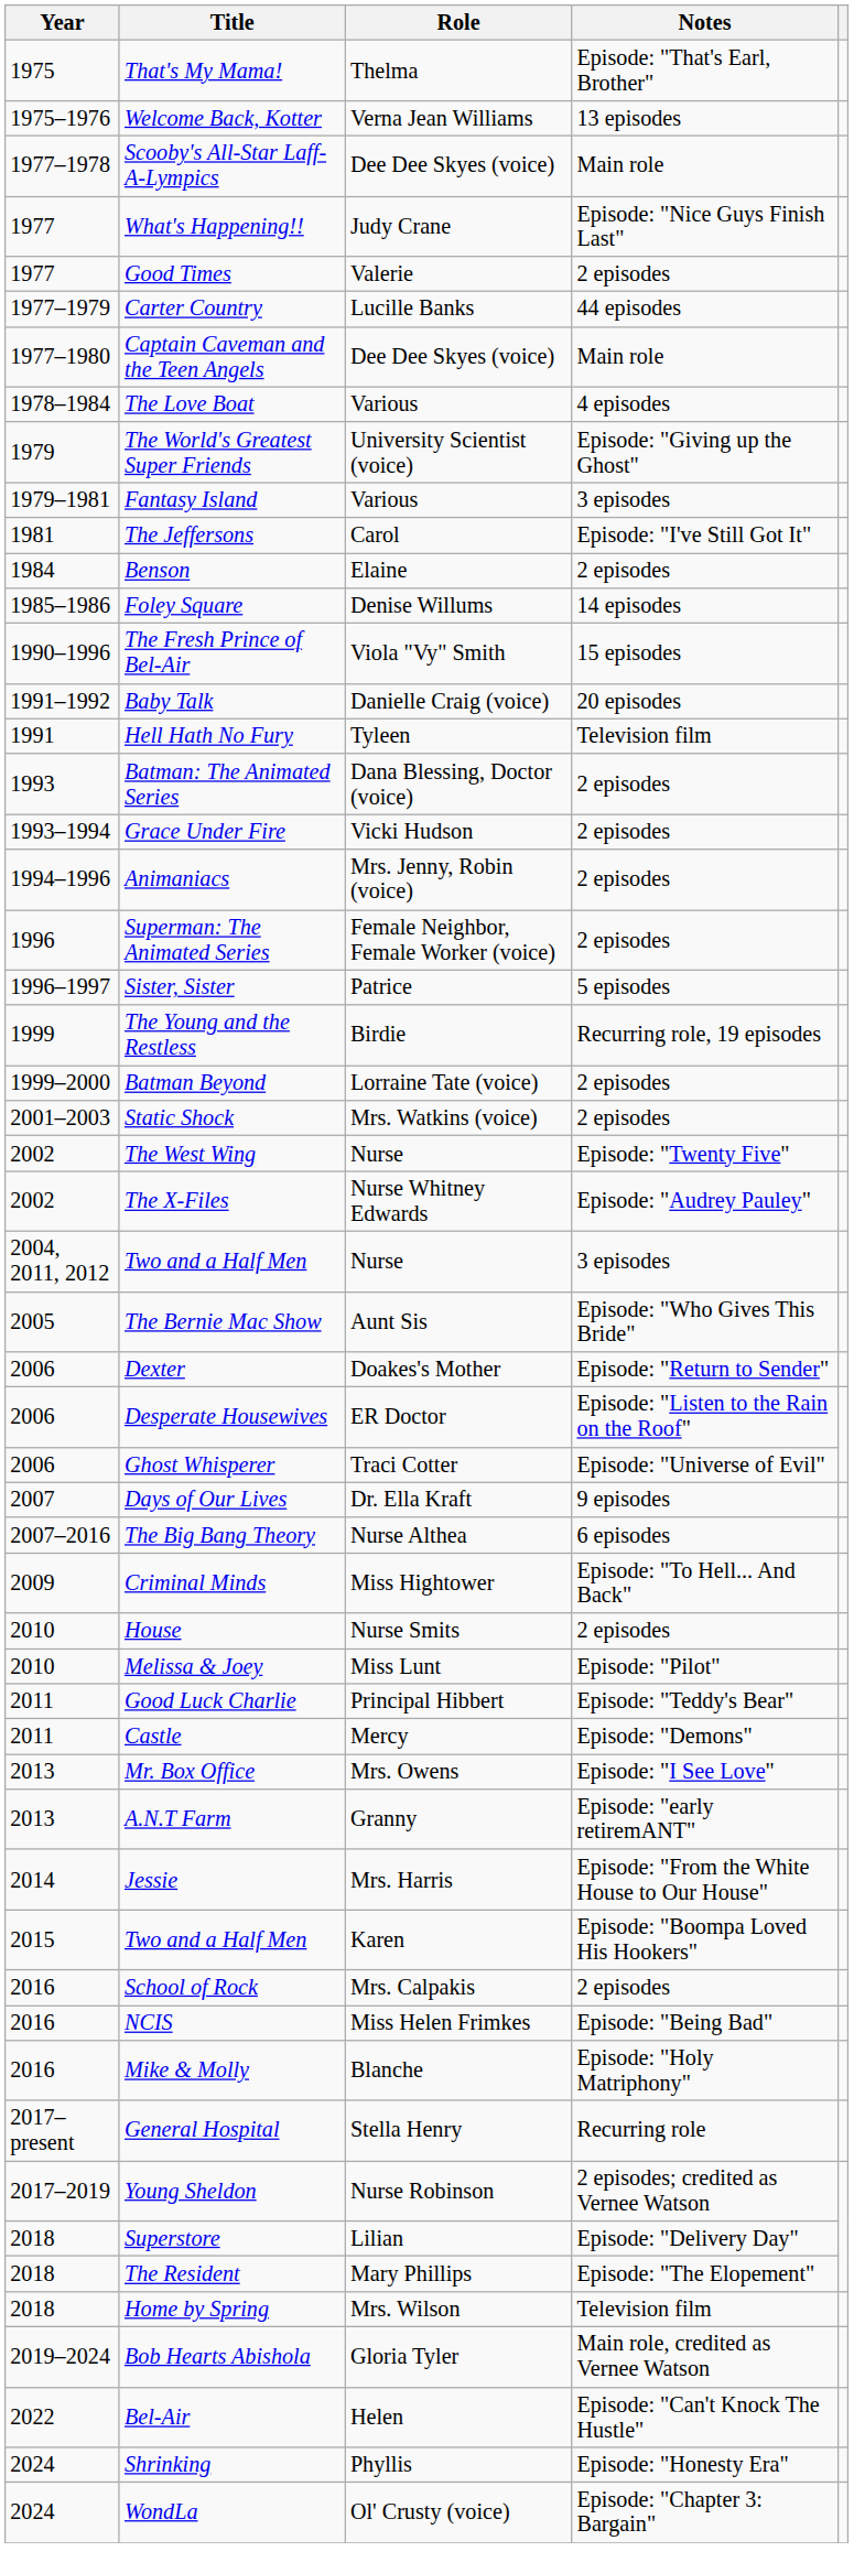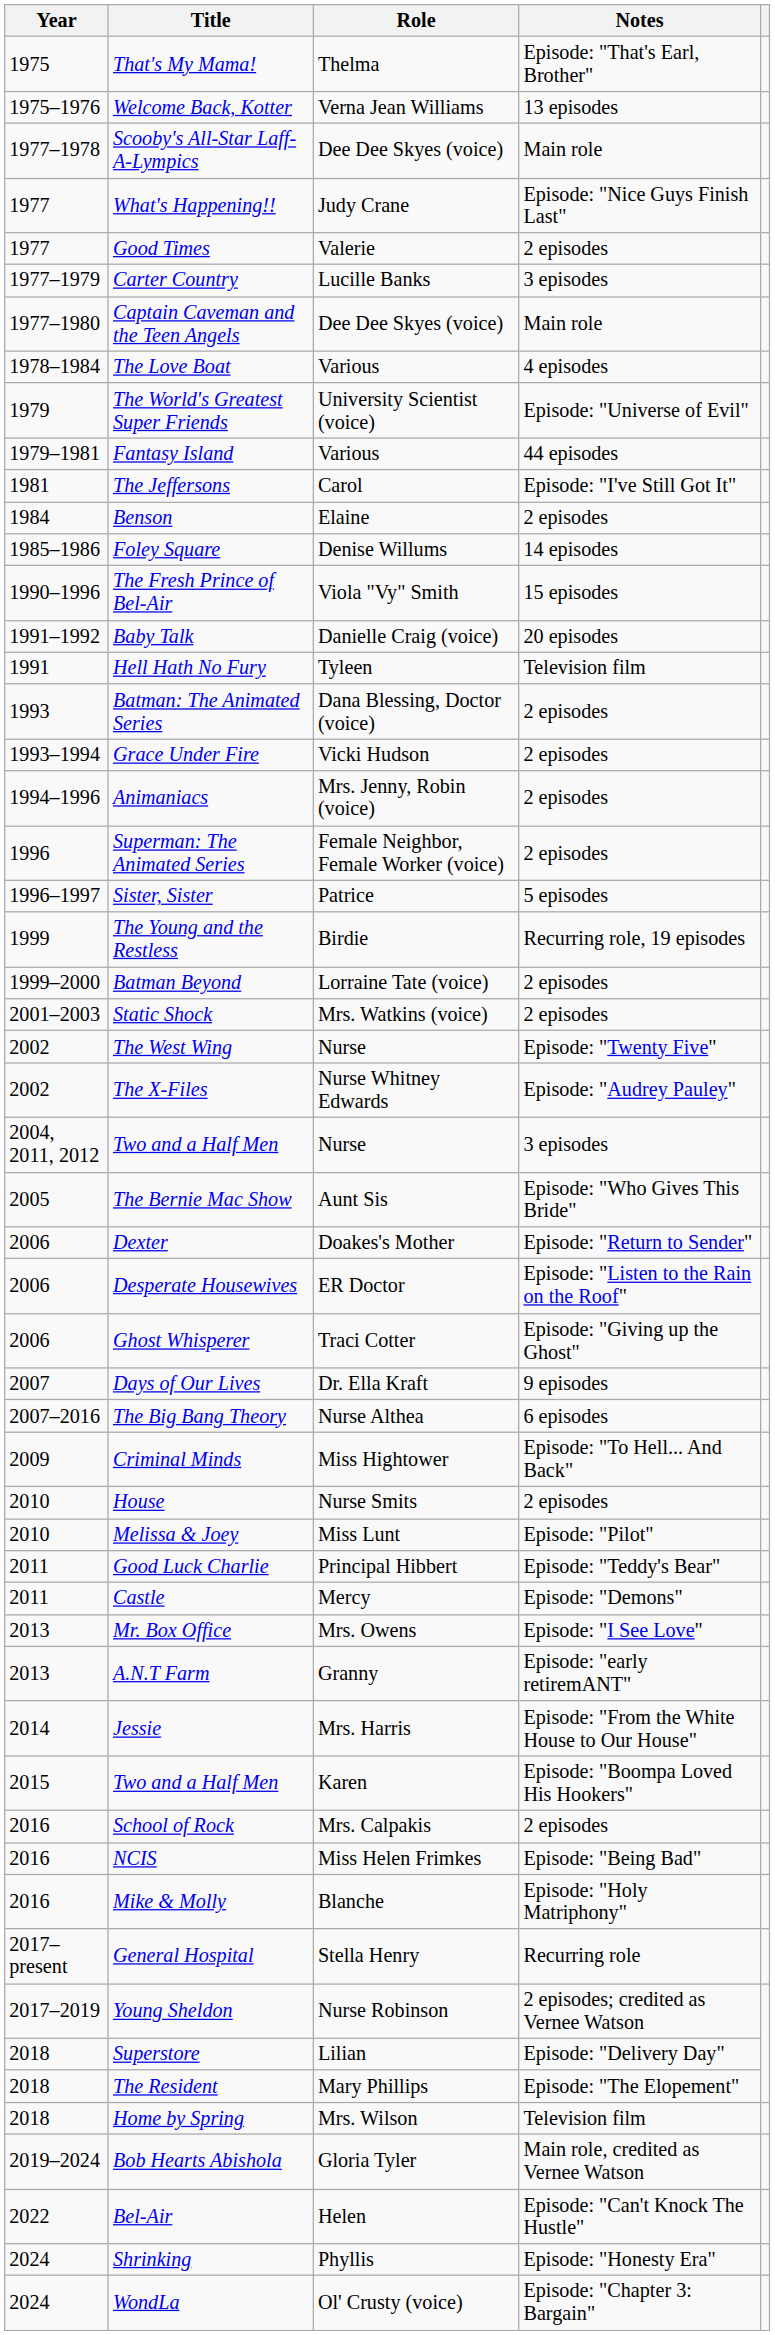 <table class="wikitable sortable">
 <tr>
 <th>Year</th>
 <th>Title</th>
 <th>Role</th>
 <th class="unsortable">Notes</th>
 <th class="unsortable"></th>
 </tr>
 <tr>
 <td>1975</td>
 <td><em><a href='#'>That's My Mama!</a></em></td>
 <td>Thelma</td>
 <td>Episode: "That's Earl, Brother"</td>
 </tr>
 <tr>
 <td>1975–1976</td>
 <td><em><a href='#'>Welcome Back, Kotter</a></em></td>
 <td>Verna Jean Williams</td>
 <td>13 episodes</td>
 <td></td>
 </tr>
 <tr>
 <td>1977–1978</td>
 <td><em><a href='#'>Scooby's All-Star Laff-A-Lympics</a></em></td>
 <td>Dee Dee Skyes (voice)</td>
 <td>Main role</td>
 <td></td>
 </tr>
 <tr>
 <td>1977</td>
 <td><em><a href='#'>What's Happening!!</a></em></td>
 <td>Judy Crane</td>
 <td>Episode: "Nice Guys Finish Last"</td>
 <td></td>
 </tr>
 <tr>
 <td>1977</td>
 <td><em><a href='#'>Good Times</a></em></td>
 <td>Valerie</td>
 <td>2 episodes</td>
 <td></td>
 </tr>
 <tr>
 <td>1977–1979</td>
 <td><em><a href='#'>Carter Country</a></em></td>
 <td>Lucille Banks</td>
-<td>44 episodes</td>
+<td>3 episodes</td>
 <td></td>
 </tr>
 <tr>
 <td>1977–1980</td>
 <td><em><a href='#'>Captain Caveman and the Teen Angels</a></em></td>
 <td>Dee Dee Skyes (voice)</td>
 <td>Main role</td>
 <td></td>
 </tr>
 <tr>
 <td>1978–1984</td>
 <td><em><a href='#'>The Love Boat</a></em></td>
 <td>Various</td>
 <td>4 episodes</td>
 <td></td>
 </tr>
 <tr>
 <td>1979</td>
 <td><em><a href='#'>The World's Greatest Super Friends</a></em></td>
 <td>University Scientist (voice)</td>
-<td>Episode: "Giving up the Ghost"</td>
+<td>Episode: "Universe of Evil"</td>
 <td></td>
 </tr>
 <tr>
 <td>1979–1981</td>
 <td><em><a href='#'>Fantasy Island</a></em></td>
 <td>Various</td>
-<td>3 episodes</td>
+<td>44 episodes</td>
 <td></td>
 </tr>
 <tr>
 <td>1981</td>
 <td><em><a href='#'>The Jeffersons</a></em></td>
 <td>Carol</td>
 <td>Episode: "I've Still Got It"</td>
 <td></td>
 </tr>
 <tr>
 <td>1984</td>
 <td><em><a href='#'>Benson</a></em></td>
 <td>Elaine</td>
 <td>2 episodes</td>
 <td></td>
 </tr>
 <tr>
 <td>1985–1986</td>
 <td><em><a href='#'>Foley Square</a></em></td>
 <td>Denise Willums</td>
 <td>14 episodes</td>
 <td></td>
 </tr>
 <tr>
 <td>1990–1996</td>
 <td><em><a href='#'>The Fresh Prince of Bel-Air</a></em></td>
 <td>Viola "Vy" Smith</td>
 <td>15 episodes</td>
 <td></td>
 </tr>
 <tr>
 <td>1991–1992</td>
 <td><em><a href='#'>Baby Talk</a></em></td>
 <td>Danielle Craig (voice)</td>
 <td>20 episodes</td>
 <td></td>
 </tr>
 <tr>
 <td>1991</td>
 <td><em><a href='#'>Hell Hath No Fury</a></em></td>
 <td>Tyleen</td>
 <td>Television film</td>
 <td></td>
 </tr>
 <tr>
 <td>1993</td>
 <td><em><a href='#'>Batman: The Animated Series</a></em></td>
 <td>Dana Blessing, Doctor (voice)</td>
 <td>2 episodes</td>
 <td></td>
 </tr>
 <tr>
 <td>1993–1994</td>
 <td><em><a href='#'>Grace Under Fire</a></em></td>
 <td>Vicki Hudson</td>
 <td>2 episodes</td>
 <td></td>
 </tr>
 <tr>
 <td>1994–1996</td>
 <td><em><a href='#'>Animaniacs</a></em></td>
 <td>Mrs. Jenny, Robin (voice)</td>
 <td>2 episodes</td>
 <td></td>
 </tr>
 <tr>
 <td>1996</td>
 <td><em><a href='#'>Superman: The Animated Series</a></em></td>
 <td>Female Neighbor, Female Worker (voice)</td>
 <td>2 episodes</td>
 <td></td>
 </tr>
 <tr>
 <td>1996–1997</td>
 <td><em><a href='#'>Sister, Sister</a></em></td>
 <td>Patrice</td>
 <td>5 episodes</td>
 <td></td>
 </tr>
 <tr>
 <td>1999</td>
 <td><em><a href='#'>The Young and the Restless</a></em></td>
 <td>Birdie</td>
 <td>Recurring role, 19 episodes</td>
 <td></td>
 </tr>
 <tr>
 <td>1999–2000</td>
 <td><em><a href='#'>Batman Beyond</a></em></td>
 <td>Lorraine Tate (voice)</td>
 <td>2 episodes</td>
 <td></td>
 </tr>
 <tr>
 <td>2001–2003</td>
 <td><em><a href='#'>Static Shock</a></em></td>
 <td>Mrs. Watkins (voice)</td>
 <td>2 episodes</td>
 <td></td>
 </tr>
 <tr>
 <td>2002</td>
 <td><em><a href='#'>The West Wing</a></em></td>
 <td>Nurse</td>
 <td>Episode: "<a href='#'>Twenty Five</a>"</td>
 <td></td>
 </tr>
 <tr>
 <td>2002</td>
 <td><em><a href='#'>The X-Files</a></em></td>
 <td>Nurse Whitney Edwards</td>
 <td>Episode: "<a href='#'>Audrey Pauley</a>"</td>
 <td></td>
 </tr>
 <tr>
 <td>2004, 2011, 2012</td>
 <td><em><a href='#'>Two and a Half Men</a></em></td>
 <td>Nurse</td>
 <td>3 episodes</td>
 <td></td>
 </tr>
 <tr>
 <td>2005</td>
 <td><em><a href='#'>The Bernie Mac Show</a></em></td>
 <td>Aunt Sis</td>
 <td>Episode: "Who Gives This Bride"</td>
 <td></td>
 </tr>
 <tr>
 <td>2006</td>
 <td><em><a href='#'>Dexter</a></em></td>
 <td>Doakes's Mother</td>
 <td>Episode: "<a href='#'>Return to Sender</a>"</td>
 <td></td>
 </tr>
 <tr>
 <td>2006</td>
 <td><em><a href='#'>Desperate Housewives</a></em></td>
 <td>ER Doctor</td>
 <td>Episode: "<a href='#'>Listen to the Rain on the Roof</a>"</td>
 </tr>
 <tr>
 <td>2006</td>
 <td><em><a href='#'>Ghost Whisperer</a></em></td>
 <td>Traci Cotter</td>
-<td>Episode: "Universe of Evil"</td>
+<td>Episode: "Giving up the Ghost"</td>
 </tr>
 <tr>
 <td>2007</td>
 <td><em><a href='#'>Days of Our Lives</a></em></td>
 <td>Dr. Ella Kraft</td>
 <td>9 episodes</td>
 <td></td>
 </tr>
 <tr>
 <td>2007–2016</td>
 <td><em><a href='#'>The Big Bang Theory</a></em></td>
 <td>Nurse Althea</td>
 <td>6 episodes</td>
 <td></td>
 </tr>
 <tr>
 <td>2009</td>
 <td><em><a href='#'>Criminal Minds</a></em></td>
 <td>Miss Hightower</td>
 <td>Episode: "To Hell... And Back"</td>
 <td></td>
 </tr>
 <tr>
 <td>2010</td>
 <td><em><a href='#'>House</a></em></td>
 <td>Nurse Smits</td>
 <td>2 episodes</td>
 <td></td>
 </tr>
 <tr>
 <td>2010</td>
 <td><em><a href='#'>Melissa & Joey</a></em></td>
 <td>Miss Lunt</td>
 <td>Episode: "Pilot"</td>
 <td></td>
 </tr>
 <tr>
 <td>2011</td>
 <td><em><a href='#'>Good Luck Charlie</a></em></td>
 <td>Principal Hibbert</td>
 <td>Episode: "Teddy's Bear"</td>
 <td></td>
 </tr>
 <tr>
 <td>2011</td>
 <td><em><a href='#'>Castle</a></em></td>
 <td>Mercy</td>
 <td>Episode: "Demons"</td>
 <td></td>
 </tr>
 <tr>
 <td>2013</td>
 <td><em><a href='#'>Mr. Box Office</a></em></td>
 <td>Mrs. Owens</td>
 <td>Episode: "<a href='#'>I See Love</a>"</td>
 <td></td>
 </tr>
 <tr>
 <td>2013</td>
 <td><em><a href='#'>A.N.T Farm</a></em></td>
 <td>Granny</td>
 <td>Episode: "early retiremANT"</td>
 <td></td>
 </tr>
 <tr>
 <td>2014</td>
 <td><em><a href='#'>Jessie</a></em></td>
 <td>Mrs. Harris</td>
 <td>Episode: "From the White House to Our House"</td>
 <td></td>
 </tr>
 <tr>
 <td>2015</td>
 <td><em><a href='#'>Two and a Half Men</a></em></td>
 <td>Karen</td>
 <td>Episode: "Boompa Loved His Hookers"</td>
 <td></td>
 </tr>
 <tr>
 <td>2016</td>
 <td><em><a href='#'>School of Rock</a></em></td>
 <td>Mrs. Calpakis</td>
 <td>2 episodes</td>
 <td></td>
 </tr>
 <tr>
 <td>2016</td>
 <td><em> <a href='#'>NCIS</a> </em></td>
 <td>Miss Helen Frimkes</td>
 <td>Episode: "Being Bad"</td>
 <td></td>
 </tr>
 <tr>
 <td>2016</td>
 <td><em><a href='#'>Mike & Molly</a></em></td>
 <td>Blanche</td>
 <td>Episode: "Holy Matriphony"</td>
 <td></td>
 </tr>
 <tr>
 <td>2017–present</td>
 <td><em><a href='#'>General Hospital</a></em></td>
 <td>Stella Henry</td>
 <td>Recurring role</td>
 <td></td>
 </tr>
 <tr>
 <td>2017–2019</td>
 <td><em><a href='#'>Young Sheldon</a></em></td>
 <td>Nurse Robinson</td>
 <td>2 episodes; credited as Vernee Watson</td>
 </tr>
 <tr>
 <td>2018</td>
 <td><em><a href='#'>Superstore</a></em></td>
 <td>Lilian</td>
 <td>Episode: "Delivery Day"</td>
 </tr>
 <tr>
 <td>2018</td>
 <td><em><a href='#'>The Resident</a></em></td>
 <td>Mary Phillips</td>
 <td>Episode: "The Elopement"</td>
 </tr>
 <tr>
 <td>2018</td>
 <td><em><a href='#'>Home by Spring</a></em></td>
 <td>Mrs. Wilson</td>
 <td>Television film</td>
 <td></td>
 </tr>
 <tr>
 <td>2019–2024</td>
 <td><em><a href='#'>Bob Hearts Abishola</a></em></td>
 <td>Gloria Tyler</td>
 <td>Main role, credited as Vernee Watson</td>
 <td></td>
 </tr>
 <tr>
 <td>2022</td>
 <td><em><a href='#'>Bel-Air</a></em></td>
 <td>Helen</td>
 <td>Episode: "Can't Knock The Hustle"</td>
 <td></td>
 </tr>
 <tr>
 <td>2024</td>
 <td><em><a href='#'>Shrinking</a></em></td>
 <td>Phyllis</td>
 <td>Episode: "Honesty Era"</td>
 <td></td>
 </tr>
 <tr>
 <td>2024</td>
 <td><em><a href='#'>WondLa</a></em></td>
 <td>Ol' Crusty (voice)</td>
 <td>Episode: "Chapter 3: Bargain"</td>
 <td></td>
 </tr>
 </table>
